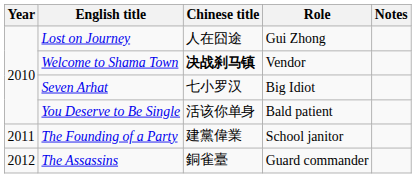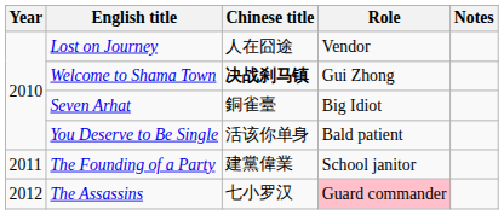 <table class="wikitable sortable">
 <tr>
 <th>Year</th>
 <th>English title</th>
 <th>Chinese title</th>
 <th>Role</th>
 <th class="unsortable">Notes</th>
 </tr>
 <tr>
 <td rowspan=4>2010</td>
 <td><em><a href='#'>Lost on Journey</a></em></td>
 <td>人在囧途</td>
-<td>Gui Zhong</td>
+<td>Vendor</td>
 <td></td>
 </tr>
 <tr>
 <td><em><a href='#'>Welcome to Shama Town</a></em></td>
 <td><strong>决战刹马镇</strong></td>
-<td>Vendor</td>
+<td>Gui Zhong</td>
 <td></td>
 </tr>
 <tr>
 <td><em><a href='#'>Seven Arhat</a></em></td>
-<td>七小罗汉</td>
+<td>銅雀臺</td>
 <td>Big Idiot</td>
 <td></td>
 </tr>
 <tr>
 <td><em><a href='#'>You Deserve to Be Single</a></em></td>
 <td>活该你单身</td>
 <td>Bald patient</td>
 <td></td>
 </tr>
 <tr>
 <td>2011</td>
 <td><em><a href='#'>The Founding of a Party</a></em></td>
 <td>建黨偉業</td>
 <td>School janitor</td>
 <td></td>
 </tr>
 <tr>
 <td>2012</td>
 <td><em><a href='#'>The Assassins</a></em></td>
-<td>銅雀臺</td>
-<td>Guard commander</td>
+<td>七小罗汉</td>
+<td style="background: pink;">Guard commander</td>
 <td></td>
 </tr>
 </table>
